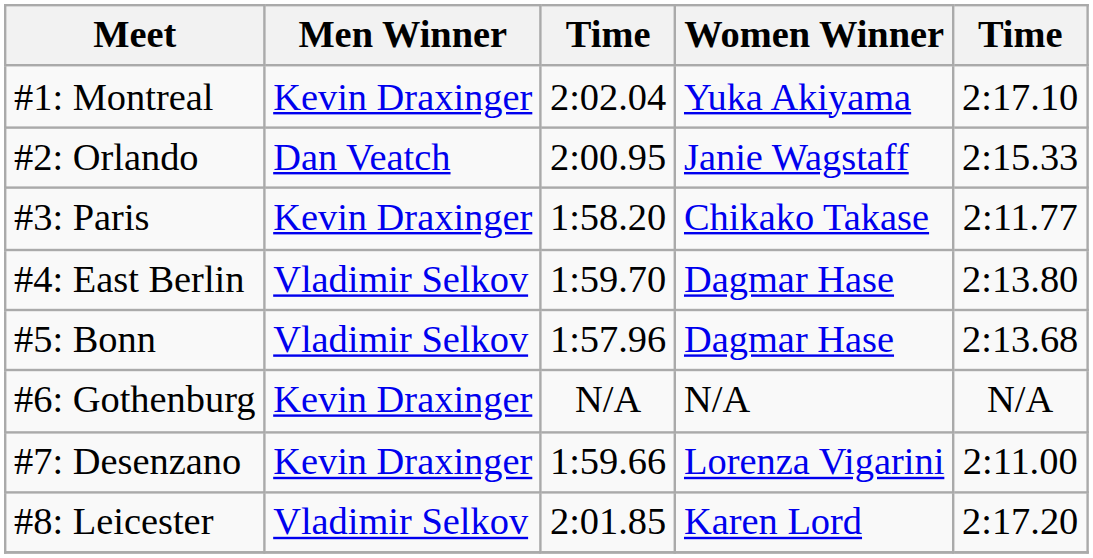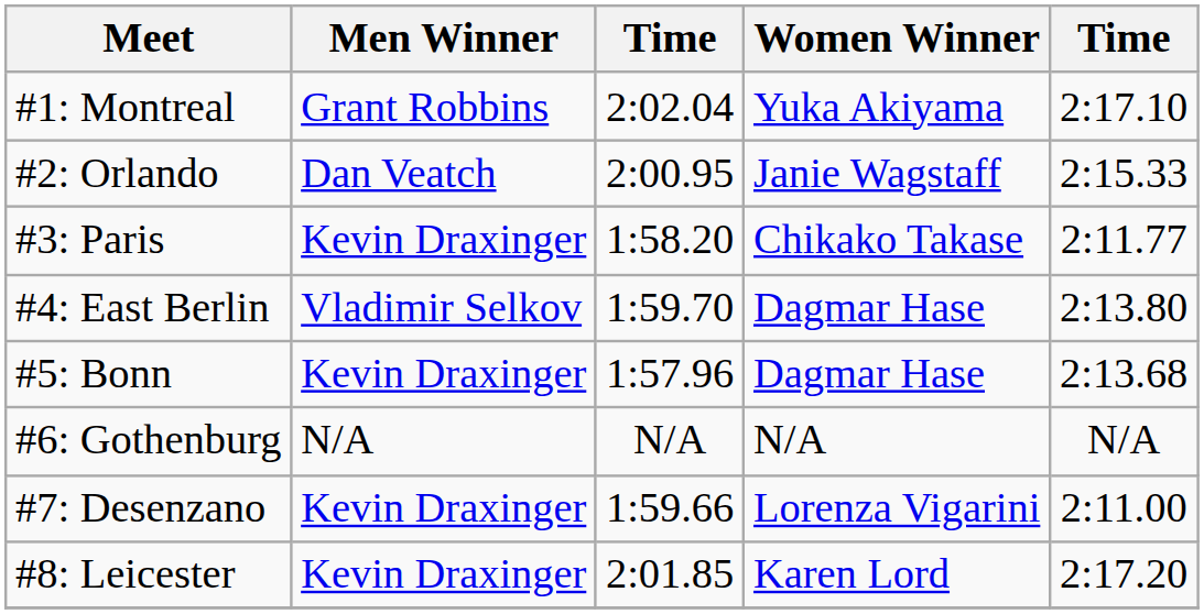 <table class=wikitable>
 <tr>
 <th>Meet</th>
 <th>Men Winner</th>
 <th>Time</th>
 <th>Women Winner</th>
 <th>Time</th>
 </tr>
 <tr>
 <td>#1: Montreal</td>
-<td> <a href='#'>Kevin Draxinger</a></td>
+<td> <a href='#'>Grant Robbins</a></td>
 <td align=center>2:02.04</td>
 <td> <a href='#'>Yuka Akiyama</a></td>
 <td align=center>2:17.10</td>
 </tr>
 <tr>
 <td>#2: Orlando</td>
 <td> <a href='#'>Dan Veatch</a></td>
 <td align=center>2:00.95</td>
 <td> <a href='#'>Janie Wagstaff</a></td>
 <td align=center>2:15.33</td>
 </tr>
 <tr>
 <td>#3: Paris</td>
 <td> <a href='#'>Kevin Draxinger</a></td>
 <td align=center>1:58.20</td>
 <td> <a href='#'>Chikako Takase</a></td>
 <td align=center>2:11.77</td>
 </tr>
 <tr>
 <td>#4: East Berlin</td>
 <td> <a href='#'>Vladimir Selkov</a></td>
 <td align=center>1:59.70</td>
 <td> <a href='#'>Dagmar Hase</a></td>
 <td align=center>2:13.80</td>
 </tr>
 <tr>
 <td>#5: Bonn</td>
-<td> <a href='#'>Vladimir Selkov</a></td>
+<td> <a href='#'>Kevin Draxinger</a></td>
 <td align=center>1:57.96</td>
 <td> <a href='#'>Dagmar Hase</a></td>
 <td align=center>2:13.68</td>
 </tr>
 <tr>
 <td>#6: Gothenburg</td>
-<td> <a href='#'>Kevin Draxinger</a></td>
+<td>N/A</td>
 <td align=center>N/A</td>
 <td>N/A</td>
 <td align=center>N/A</td>
 </tr>
 <tr>
 <td>#7: Desenzano</td>
 <td> <a href='#'>Kevin Draxinger</a></td>
 <td align=center>1:59.66</td>
 <td> <a href='#'>Lorenza Vigarini</a></td>
 <td align=center>2:11.00</td>
 </tr>
 <tr>
 <td>#8: Leicester</td>
-<td> <a href='#'>Vladimir Selkov</a></td>
+<td> <a href='#'>Kevin Draxinger</a></td>
 <td align=center>2:01.85</td>
 <td> <a href='#'>Karen Lord</a></td>
 <td align=center>2:17.20</td>
 </tr>
 <tr>
 </tr>
 </table>
